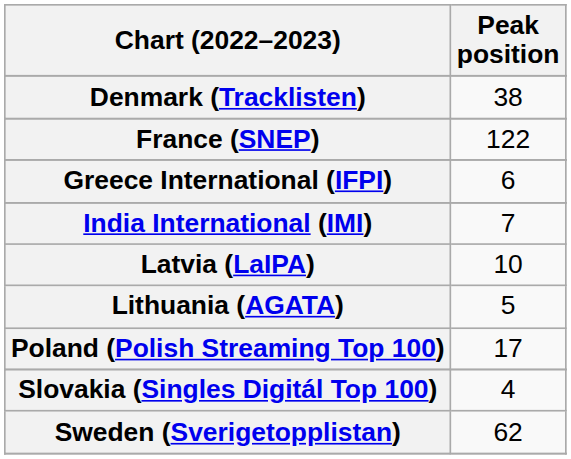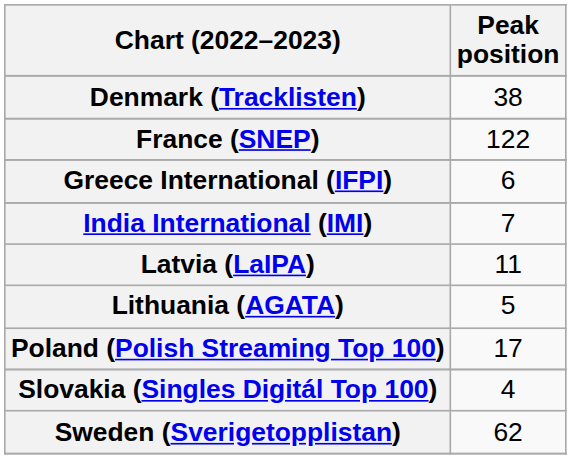 <table class="wikitable sortable plainrowheaders" style="text-align:center;">
 <tr>
 <th>Chart (2022–2023)</th>
 <th>Peak<br>position</th>
 </tr>
 <tr>
 </tr>
 <tr>
 </tr>
 <tr>
 <th scope="row">Denmark (<a href='#'>Tracklisten</a>)</th>
 <td>38</td>
 </tr>
 <tr>
 </tr>
 <tr>
 <th scope="row">France (<a href='#'>SNEP</a>)</th>
 <td>122</td>
 </tr>
 <tr>
 </tr>
 <tr>
 </tr>
 <tr>
 <th scope="row">Greece International (<a href='#'>IFPI</a>)</th>
 <td>6</td>
 </tr>
 <tr>
 </tr>
 <tr>
 </tr>
 <tr>
 <th scope="row"><a href='#'>India International</a> (<a href='#'>IMI</a>)</th>
 <td>7</td>
 </tr>
 <tr>
 <th scope="row">Latvia (<a href='#'>LaIPA</a>)</th>
-<td>10</td>
+<td>11</td>
 </tr>
 <tr>
 <th scope="row">Lithuania (<a href='#'>AGATA</a>)</th>
 <td>5</td>
 </tr>
 <tr>
 <th scope="row">Poland (<a href='#'>Polish Streaming Top 100</a>)</th>
 <td>17</td>
 </tr>
 <tr>
 </tr>
 <tr>
 </tr>
 <tr>
 <th scope="row">Slovakia (<a href='#'>Singles Digitál Top 100</a>)</th>
 <td>4</td>
 </tr>
 <tr>
 <th scope="row">Sweden (<a href='#'>Sverigetopplistan</a>)</th>
 <td>62</td>
 </tr>
 <tr>
 </tr>
 <tr>
 </tr>
 </table>
